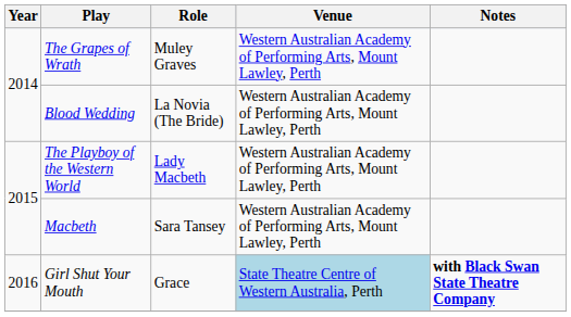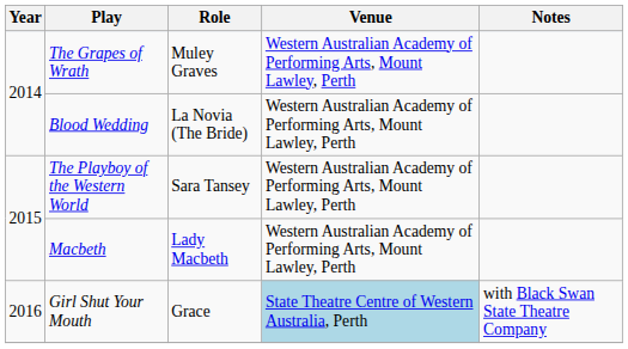 <table class="wikitable">
 <tr style="background:#b0c4de; text-align:center;">
 <th>Year</th>
 <th>Play</th>
 <th>Role</th>
 <th>Venue</th>
 <th>Notes</th>
 </tr>
 <tr>
 <td rowspan="2">2014</td>
 <td><em><a href='#'>The Grapes of Wrath</a></em></td>
 <td>Muley Graves</td>
 <td><a href='#'>Western Australian Academy of Performing Arts</a>, <a href='#'>Mount Lawley</a>, <a href='#'>Perth</a></td>
 <td></td>
 </tr>
 <tr>
 <td><em><a href='#'>Blood Wedding</a></em></td>
 <td>La Novia (The Bride)</td>
 <td>Western Australian Academy of Performing Arts, Mount Lawley, Perth</td>
 <td></td>
 </tr>
 <tr>
 <td rowspan="2">2015</td>
 <td><em><a href='#'>The Playboy of the Western World</a></em></td>
-<td><a href='#'>Lady Macbeth</a></td>
+<td>Sara Tansey</td>
 <td>Western Australian Academy of Performing Arts, Mount Lawley, Perth</td>
 <td></td>
 </tr>
 <tr>
 <td><em><a href='#'>Macbeth</a></em></td>
-<td>Sara Tansey</td>
+<td><a href='#'>Lady Macbeth</a></td>
 <td>Western Australian Academy of Performing Arts, Mount Lawley, Perth</td>
 <td></td>
 </tr>
 <tr>
 <td>2016</td>
 <td><em>Girl Shut Your Mouth</em></td>
 <td>Grace</td>
 <td style="background: lightblue;"><a href='#'>State Theatre Centre of Western Australia</a>, Perth</td>
-<td><strong>with <a href='#'>Black Swan State Theatre Company</a></strong></td>
+<td>with <a href='#'>Black Swan State Theatre Company</a></td>
 </tr>
 <tr>
 </tr>
 </table>
